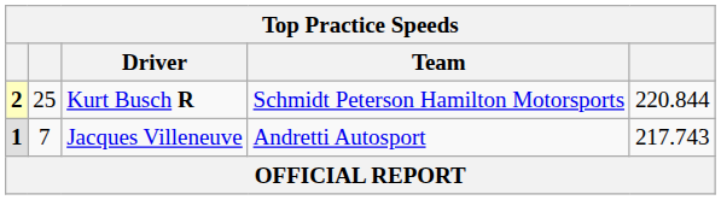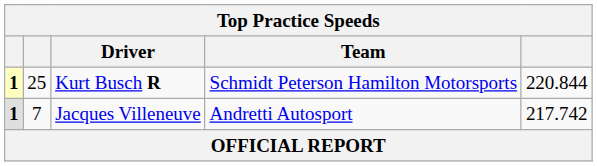 <table class="wikitable" style="font-size:95%;">
 <tr>
 <th colspan=9>Top Practice Speeds</th>
 </tr>
 <tr>
 <th></th>
 <th></th>
 <th>Driver</th>
 <th>Team</th>
 <th></th>
 </tr>
 <tr>
-<td align=center style="background:#FFFFBF;"><strong>2</strong></td>
+<td align=center style="background:#FFFFBF;"><strong>1</strong></td>
 <td align=center>25</td>
 <td> <a href='#'>Kurt Busch</a> <strong><span>R</span></strong></td>
 <td><a href='#'>Schmidt Peterson Hamilton Motorsports</a></td>
 <td align=center>220.844</td>
 </tr>
 <tr>
 <td align=center style="background:#DFDFDF;"><strong>1</strong></td>
 <td align=center>7</td>
 <td> <a href='#'>Jacques Villeneuve</a></td>
 <td><a href='#'>Andretti Autosport</a></td>
-<td align=center>217.743</td>
+<td align=center>217.742</td>
 </tr>
 <tr>
 <th colspan=5>OFFICIAL REPORT</th>
 </tr>
 </table>
